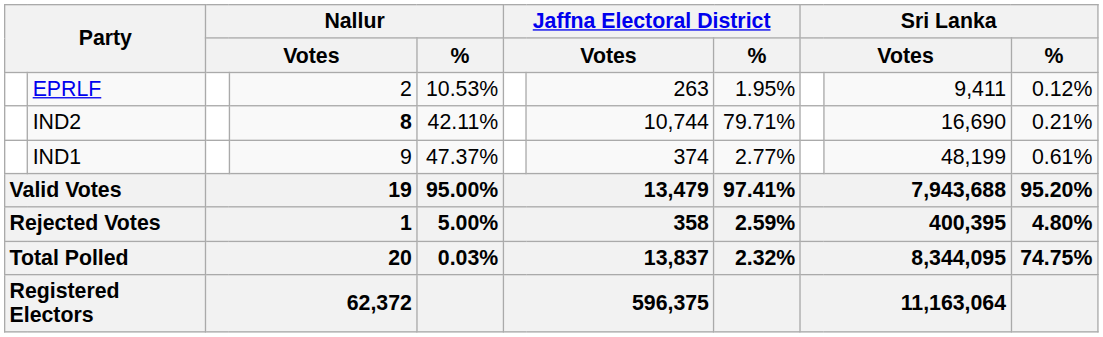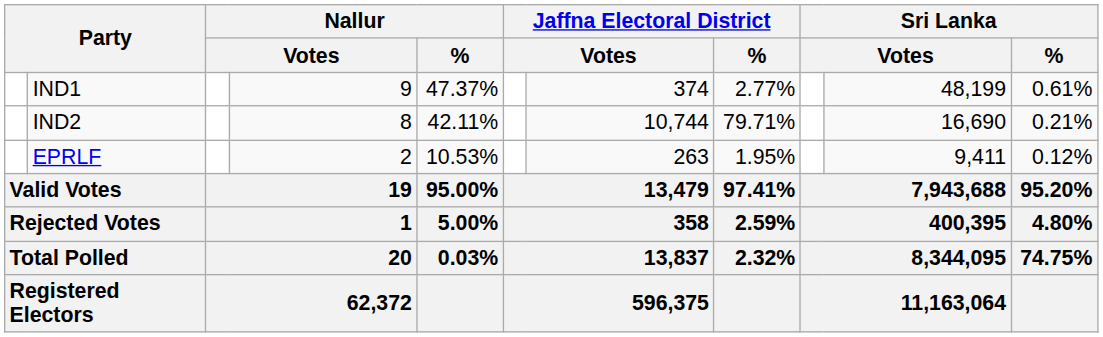 <table class="wikitable">
 <tr>
 <th colspan="2" width="144px"rowspan="2">Party</th>
 <th colspan="3" width="216px">Nallur</th>
 <th colspan="3" width="216px"><a href='#'>Jaffna Electoral District</a></th>
 <th colspan="3" width="216px">Sri Lanka</th>
 </tr>
 <tr>
 <th colspan="2" width="144px">Votes</th>
 <th>%</th>
 <th colspan="2" width="144px">Votes</th>
 <th>%</th>
 <th colspan="2" width="144px">Votes</th>
 <th>%</th>
 </tr>
 <tr>
 <td style="background-color:white;" width="10px"></td>
+<td style="text-align:left;">IND1</td>
+<td style="background-color:white;" width="10px"></td>
+<td style="text-align:right;">9</td>
+<td style="text-align:right;">47.37%</td>
+<td style="background-color:white;" width="10px"></td>
+<td style="text-align:right;">374</td>
+<td style="text-align:right;">2.77%</td>
+<td style="background-color:white;" width="10px"></td>
+<td style="text-align:right;">48,199</td>
+<td style="text-align:right;">0.61%</td>
+</tr>
+<tr>
+<td style="background-color:white;" width="10px"></td>
+<td style="text-align:left;">IND2</td>
+<td style="background-color:white;" width="10px"></td>
+<td style="text-align:right;">8</td>
+<td style="text-align:right;">42.11%</td>
+<td style="background-color:white;" width="10px"></td>
+<td style="text-align:right;">10,744</td>
+<td style="text-align:right;">79.71%</td>
+<td style="background-color:white;" width="10px"></td>
+<td style="text-align:right;">16,690</td>
+<td style="text-align:right;">0.21%</td>
+</tr>
+<tr>
+<td style="background-color:white;" width="10px"></td>
 <td style="text-align:left;"><a href='#'>EPRLF</a></td>
 <td style="background-color:white;" width="10px"></td>
 <td style="text-align:right;">2</td>
 <td style="text-align:right;">10.53%</td>
 <td style="background-color:white;" width="10px"></td>
 <td style="text-align:right;">263</td>
 <td style="text-align:right;">1.95%</td>
 <td style="background-color:white;" width="10px"></td>
 <td style="text-align:right;">9,411</td>
 <td style="text-align:right;">0.12%</td>
-</tr>
-<tr>
-<td style="background-color:white;" width="10px"></td>
-<td style="text-align:left;">IND2</td>
-<td style="background-color:white;" width="10px"></td>
-<td style="text-align:right;"><strong>8</strong></td>
-<td style="text-align:right;">42.11%</td>
-<td style="background-color:white;" width="10px"></td>
-<td style="text-align:right;">10,744</td>
-<td style="text-align:right;">79.71%</td>
-<td style="background-color:white;" width="10px"></td>
-<td style="text-align:right;">16,690</td>
-<td style="text-align:right;">0.21%</td>
-</tr>
-<tr>
-<td style="background-color:white;" width="10px"></td>
-<td style="text-align:left;">IND1</td>
-<td style="background-color:white;" width="10px"></td>
-<td style="text-align:right;">9</td>
-<td style="text-align:right;">47.37%</td>
-<td style="background-color:white;" width="10px"></td>
-<td style="text-align:right;">374</td>
-<td style="text-align:right;">2.77%</td>
-<td style="background-color:white;" width="10px"></td>
-<td style="text-align:right;">48,199</td>
-<td style="text-align:right;">0.61%</td>
 </tr>
 <tr>
 <th colspan="2" width="144px"style="text-align:left;">Valid Votes</th>
 <th style="text-align:right;"colspan="2" width="144px">19</th>
 <th style="text-align:right;">95.00%</th>
 <th style="text-align:right;"colspan="2" width="144px">13,479</th>
 <th style="text-align:right;">97.41%</th>
 <th style="text-align:right;"colspan="2" width="144px">7,943,688</th>
 <th style="text-align:right;">95.20%</th>
 </tr>
 <tr>
 <th colspan="2" width="144px"style="text-align:left;">Rejected Votes</th>
 <th style="text-align:right;"colspan="2" width="144px">1</th>
 <th style="text-align:right;">5.00%</th>
 <th style="text-align:right;"colspan="2" width="144px">358</th>
 <th style="text-align:right;">2.59%</th>
 <th style="text-align:right;"colspan="2" width="144px">400,395</th>
 <th style="text-align:right;">4.80%</th>
 </tr>
 <tr>
 <th colspan="2" width="144px"style="text-align:left;">Total Polled</th>
 <th style="text-align:right;"colspan="2" width="144px">20</th>
 <th style="text-align:right;">0.03%</th>
 <th style="text-align:right;"colspan="2" width="144px">13,837</th>
 <th style="text-align:right;">2.32%</th>
 <th style="text-align:right;"colspan="2" width="144px">8,344,095</th>
 <th style="text-align:right;">74.75%</th>
 </tr>
 <tr>
 <th colspan="2" width="144px"style="text-align:left;">Registered Electors</th>
 <th style="text-align:right;"colspan="2" width="144px">62,372</th>
 <th></th>
 <th style="text-align:right;"colspan="2" width="144px">596,375</th>
 <th></th>
 <th style="text-align:right;"colspan="2" width="144px">11,163,064</th>
 <th></th>
 </tr>
 </table>
